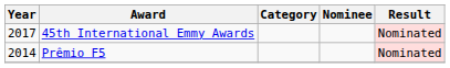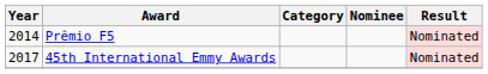 <table class="wikitable">
 <tr>
 <th>Year</th>
 <th>Award</th>
 <th>Category</th>
 <th>Nominee</th>
 <th>Result</th>
 </tr>
 <tr>
+<td>2014</td>
+<td><a href='#'>Prêmio F5</a></td>
+<td></td>
+<td></td>
+<td style="background: #ffdddd">Nominated</td>
+</tr>
+<tr>
 <td>2017</td>
 <td><a href='#'>45th International Emmy Awards</a></td>
 <td></td>
 <td></td>
 <td style="background: #ffdddd">Nominated</td>
 </tr>
 <tr>
-<td>2014</td>
-<td><a href='#'>Prêmio F5</a></td>
-<td></td>
-<td></td>
-<td style="background: #ffdddd">Nominated</td>
-</tr>
-<tr>
 </tr>
 </table>
